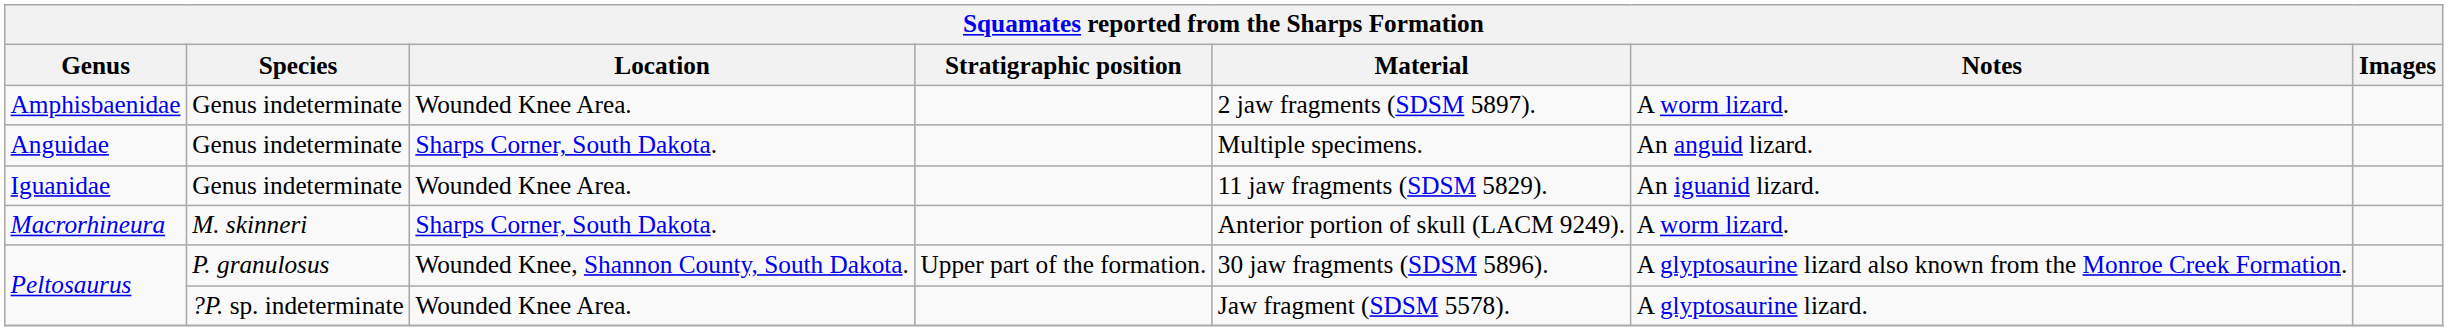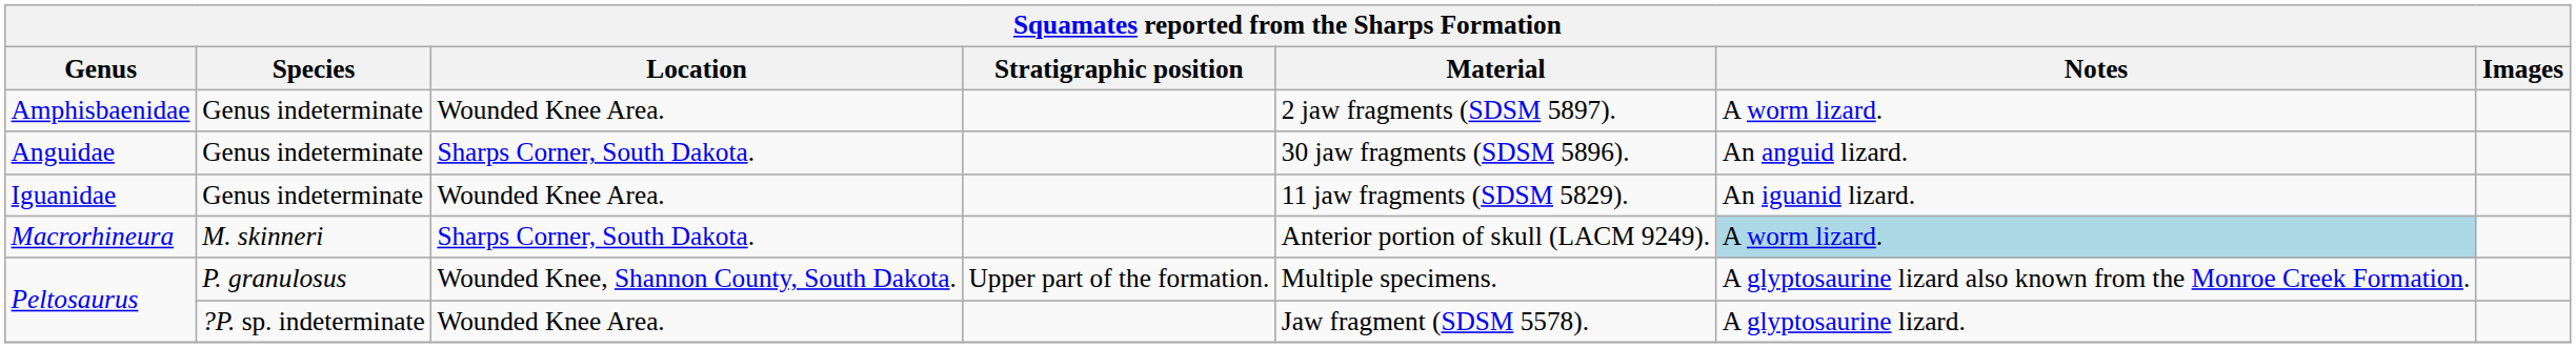 <table class="wikitable" align="center">
 <tr>
 <th colspan="7" align="center"><strong><a href='#'>Squamates</a> reported from the Sharps Formation</strong></th>
 </tr>
 <tr>
 <th>Genus</th>
 <th>Species</th>
 <th>Location</th>
 <th><strong>Stratigraphic position</strong></th>
 <th><strong>Material</strong></th>
 <th>Notes</th>
 <th>Images</th>
 </tr>
 <tr>
 <td><a href='#'>Amphisbaenidae</a></td>
 <td>Genus indeterminate</td>
 <td>Wounded Knee Area.</td>
 <td></td>
 <td>2 jaw fragments (<a href='#'>SDSM</a> 5897).</td>
 <td>A <a href='#'>worm lizard</a>.</td>
 <td></td>
 </tr>
 <tr>
 <td><a href='#'>Anguidae</a></td>
 <td>Genus indeterminate</td>
 <td><a href='#'>Sharps Corner, South Dakota</a>.</td>
 <td></td>
-<td>Multiple specimens.</td>
+<td>30 jaw fragments (<a href='#'>SDSM</a> 5896).</td>
 <td>An <a href='#'>anguid</a> lizard.</td>
 <td></td>
 </tr>
 <tr>
 <td><a href='#'>Iguanidae</a></td>
 <td>Genus indeterminate</td>
 <td>Wounded Knee Area.</td>
 <td></td>
 <td>11 jaw fragments (<a href='#'>SDSM</a> 5829).</td>
 <td>An <a href='#'>iguanid</a> lizard.</td>
 <td></td>
 </tr>
 <tr>
 <td><em><a href='#'>Macrorhineura</a></em></td>
 <td><em>M. skinneri</em></td>
 <td><a href='#'>Sharps Corner, South Dakota</a>.</td>
 <td></td>
 <td>Anterior portion of skull (LACM 9249).</td>
-<td>A <a href='#'>worm lizard</a>.</td>
+<td style="background: lightblue;">A <a href='#'>worm lizard</a>.</td>
 <td></td>
 </tr>
 <tr>
 <td rowspan=2><em><a href='#'>Peltosaurus</a></em></td>
 <td><em>P. granulosus</em></td>
 <td>Wounded Knee, <a href='#'>Shannon County, South Dakota</a>.</td>
 <td>Upper part of the formation.</td>
-<td>30 jaw fragments (<a href='#'>SDSM</a> 5896).</td>
+<td>Multiple specimens.</td>
 <td>A <a href='#'>glyptosaurine</a> lizard also known from the <a href='#'>Monroe Creek Formation</a>.</td>
 <td></td>
 </tr>
 <tr>
 <td><em>?P.</em> sp. indeterminate</td>
 <td>Wounded Knee Area.</td>
 <td></td>
 <td>Jaw fragment (<a href='#'>SDSM</a> 5578).</td>
 <td>A <a href='#'>glyptosaurine</a> lizard.</td>
 <td></td>
 </tr>
 <tr>
 </tr>
 </table>
